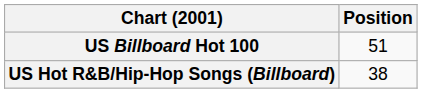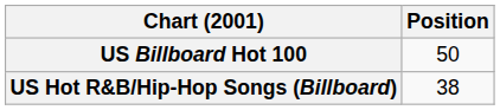 <table class="wikitable sortable plainrowheaders" style="text-align:center">
 <tr>
 <th scope="col">Chart (2001)</th>
 <th scope="col">Position</th>
 </tr>
 <tr>
 <th scope="row">US <em>Billboard</em> Hot 100</th>
-<td>51</td>
+<td>50</td>
 </tr>
 <tr>
 <th scope="row">US Hot R&B/Hip-Hop Songs (<em>Billboard</em>)</th>
 <td>38</td>
 </tr>
 </table>
